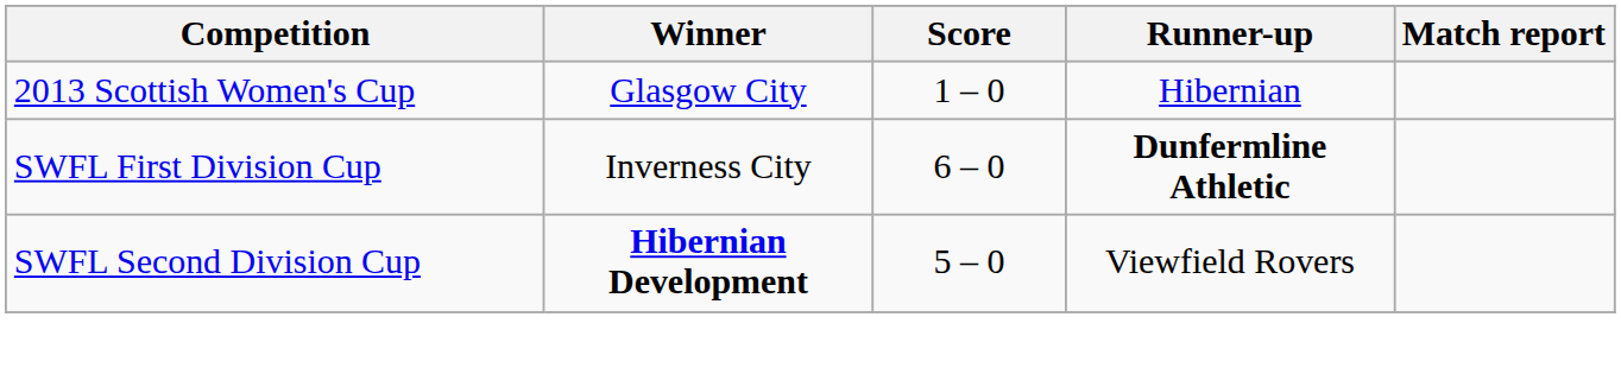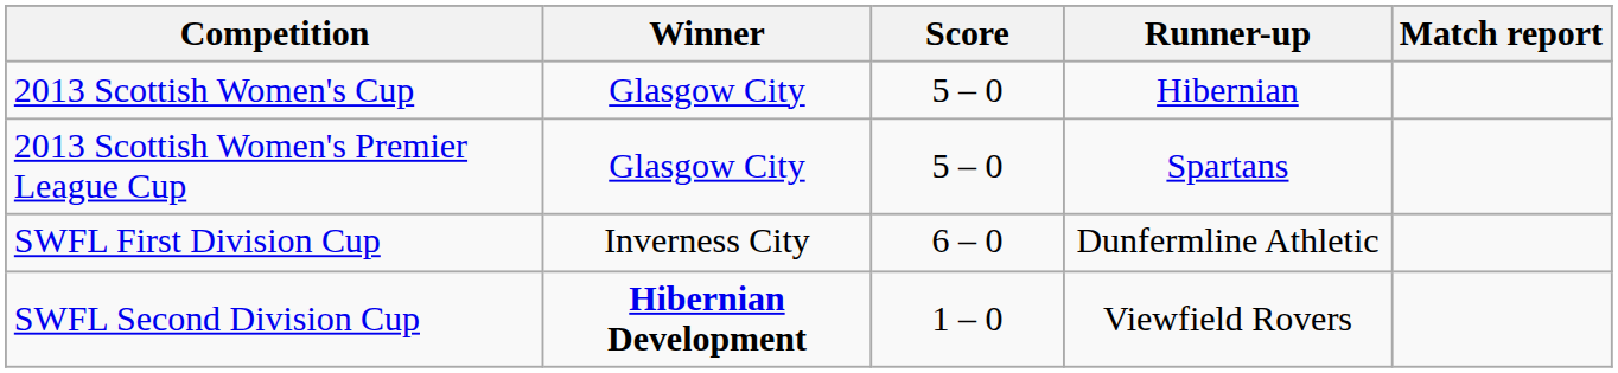 <table class="wikitable" style="text-align:center">
 <tr>
 <th width=235>Competition</th>
 <th width=140>Winner</th>
 <th width=80>Score</th>
 <th width=140>Runner-up</th>
 <th>Match report</th>
 </tr>
 <tr>
 <td align=left><a href='#'>2013 Scottish Women's Cup</a></td>
 <td><a href='#'>Glasgow City</a></td>
-<td>1 – 0</td>
+<td>5 – 0</td>
 <td><a href='#'>Hibernian</a></td>
+<td></td>
+</tr>
+<tr>
+<td align=left><a href='#'>2013 Scottish Women's Premier League Cup</a></td>
+<td><a href='#'>Glasgow City</a></td>
+<td>5 – 0</td>
+<td><a href='#'>Spartans</a></td>
 <td></td>
 </tr>
 <tr>
 <td align=left><a href='#'>SWFL First Division Cup</a></td>
 <td>Inverness City</td>
 <td>6 – 0</td>
-<td><strong>Dunfermline Athletic</strong></td>
+<td>Dunfermline Athletic</td>
 <td></td>
 </tr>
 <tr>
 <td align=left><a href='#'>SWFL Second Division Cup</a></td>
 <td><strong><a href='#'>Hibernian</a> Development</strong></td>
-<td>5 – 0</td>
+<td>1 – 0</td>
 <td>Viewfield Rovers</td>
 <td></td>
 </tr>
 </table>
